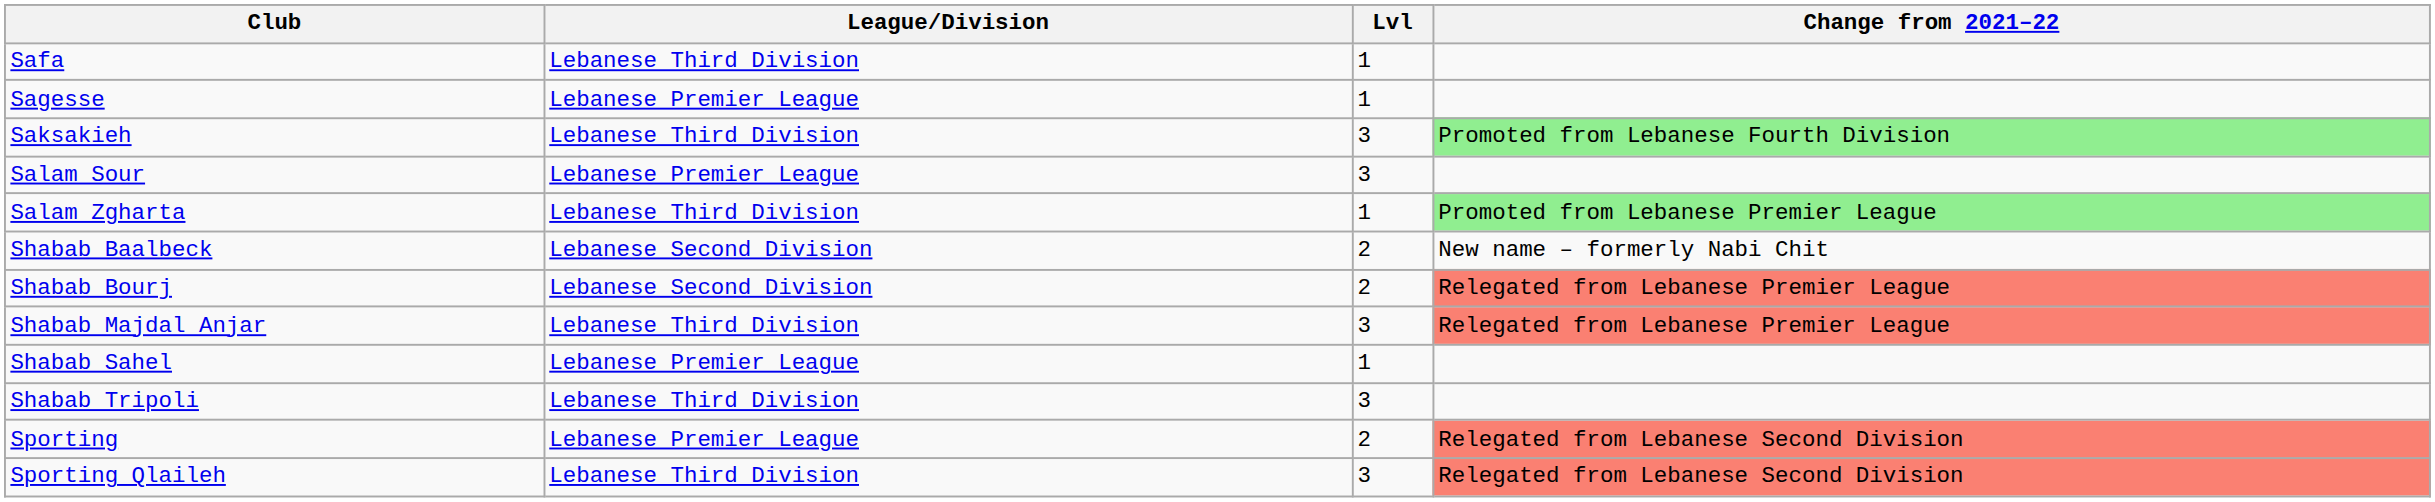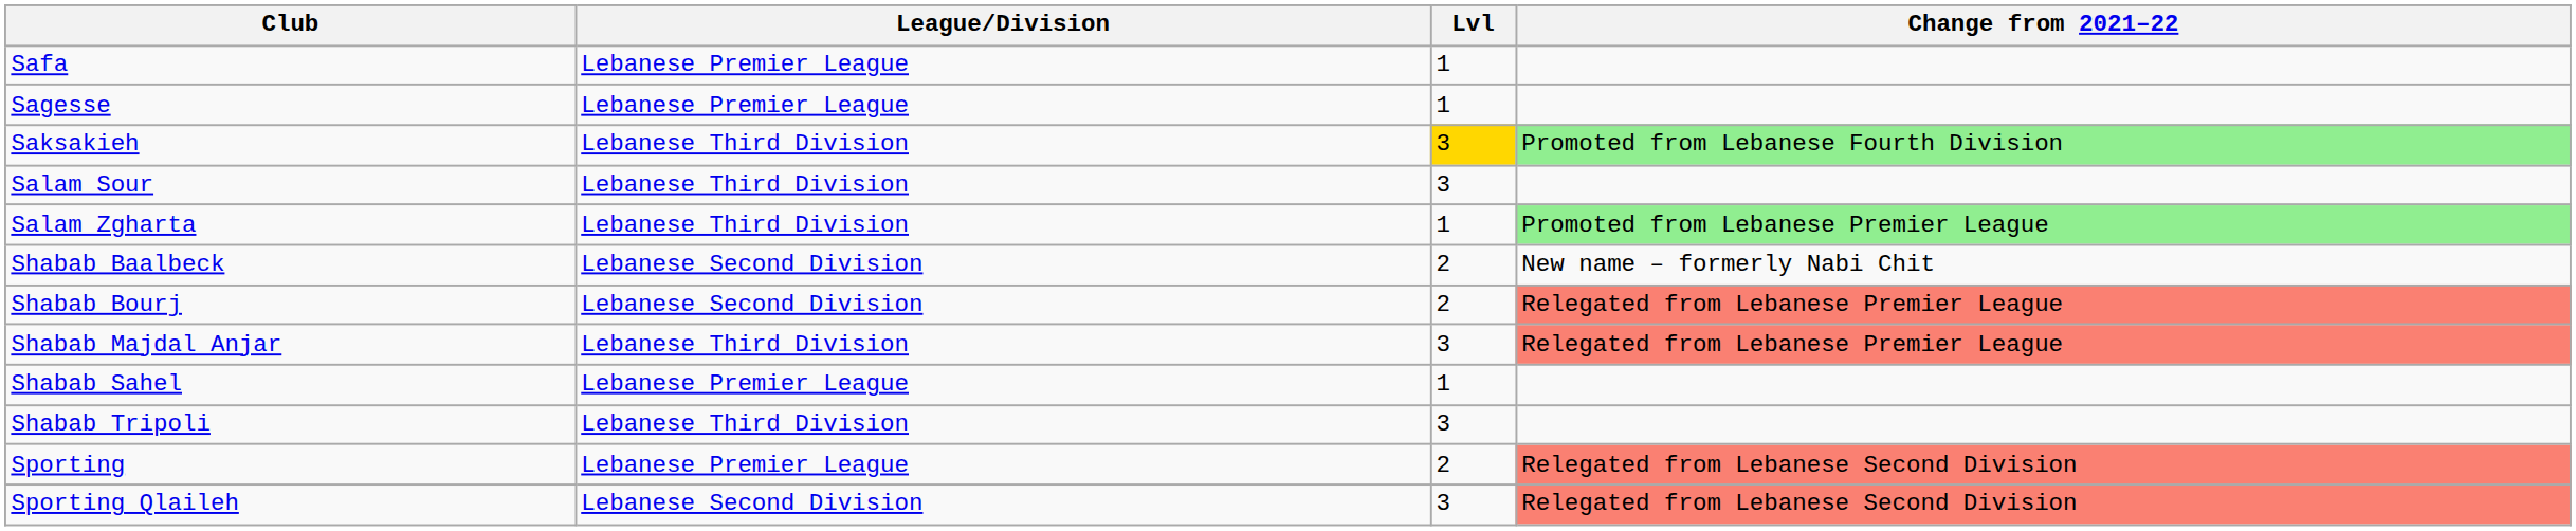 <table class="wikitable sortable" width="100%" style="font-size:90%">
 <tr>
 <th width="20%">Club</th>
 <th width="30%">League/Division</th>
 <th width="3%">Lvl</th>
 <th width="37%">Change from <a href='#'>2021–22</a></th>
 </tr>
 <tr>
 <td><a href='#'>Safa</a></td>
-<td><a href='#'>Lebanese Third Division</a></td>
+<td><a href='#'>Lebanese Premier League</a></td>
 <td>1</td>
 <td></td>
 </tr>
 <tr>
 <td><a href='#'>Sagesse</a></td>
 <td><a href='#'>Lebanese Premier League</a></td>
 <td>1</td>
 <td></td>
 </tr>
 <tr>
 <td><a href='#'>Saksakieh</a></td>
 <td><a href='#'>Lebanese Third Division</a></td>
-<td>3</td>
+<td style="background: gold;">3</td>
 <td style="background:lightgreen">Promoted from Lebanese Fourth Division</td>
 </tr>
 <tr>
 <td><a href='#'>Salam Sour</a></td>
-<td><a href='#'>Lebanese Premier League</a></td>
+<td><a href='#'>Lebanese Third Division</a></td>
 <td>3</td>
 <td></td>
 </tr>
 <tr>
 <td><a href='#'>Salam Zgharta</a></td>
 <td><a href='#'>Lebanese Third Division</a></td>
 <td>1</td>
 <td style="background:lightgreen">Promoted from Lebanese Premier League</td>
 </tr>
 <tr>
 <td><a href='#'>Shabab Baalbeck</a></td>
 <td><a href='#'>Lebanese Second Division</a></td>
 <td>2</td>
 <td>New name – formerly Nabi Chit</td>
 </tr>
 <tr>
 <td><a href='#'>Shabab Bourj</a></td>
 <td><a href='#'>Lebanese Second Division</a></td>
 <td>2</td>
 <td style="background:salmon">Relegated from Lebanese Premier League</td>
 </tr>
 <tr>
 <td><a href='#'>Shabab Majdal Anjar</a></td>
 <td><a href='#'>Lebanese Third Division</a></td>
 <td>3</td>
 <td style="background:salmon">Relegated from Lebanese Premier League</td>
 </tr>
 <tr>
 <td><a href='#'>Shabab Sahel</a></td>
 <td><a href='#'>Lebanese Premier League</a></td>
 <td>1</td>
 <td></td>
 </tr>
 <tr>
 <td><a href='#'>Shabab Tripoli</a></td>
 <td><a href='#'>Lebanese Third Division</a></td>
 <td>3</td>
 <td></td>
 </tr>
 <tr>
 <td><a href='#'>Sporting</a></td>
 <td><a href='#'>Lebanese Premier League</a></td>
 <td>2</td>
 <td style="background:salmon">Relegated from Lebanese Second Division</td>
 </tr>
 <tr>
 <td><a href='#'>Sporting Qlaileh</a></td>
-<td><a href='#'>Lebanese Third Division</a></td>
+<td><a href='#'>Lebanese Second Division</a></td>
 <td>3</td>
 <td style="background:salmon">Relegated from Lebanese Second Division</td>
 </tr>
 </table>
